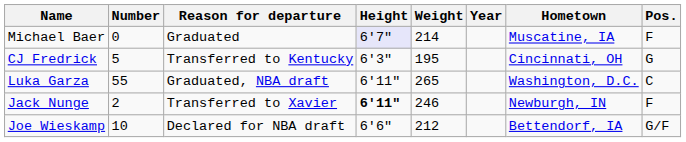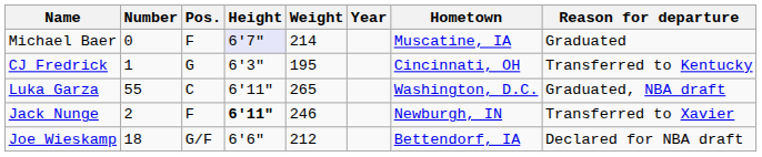 <table class="wikitable sortable" border="1">
 <tr>
 <th>Name</th>
 <th>Number</th>
-<th class="unsortable">Reason for departure</th>
+<th>Pos.</th>
 <th>Height</th>
 <th>Weight</th>
 <th>Year</th>
 <th>Hometown</th>
-<th>Pos.</th>
+<th class="unsortable">Reason for departure</th>
 </tr>
 <tr>
 <td>Michael Baer</td>
 <td>0</td>
-<td>Graduated</td>
+<td>F</td>
 <td style="background: lavender;">6'7"</td>
 <td>214</td>
 <td></td>
 <td><a href='#'>Muscatine, IA</a></td>
-<td>F</td>
+<td>Graduated</td>
 </tr>
 <tr>
 <td><a href='#'>CJ Fredrick</a></td>
-<td>5</td>
-<td>Transferred to <a href='#'>Kentucky</a></td>
+<td>1</td>
+<td>G</td>
 <td>6'3"</td>
 <td>195</td>
 <td></td>
 <td><a href='#'>Cincinnati, OH</a></td>
-<td>G</td>
+<td>Transferred to <a href='#'>Kentucky</a></td>
 </tr>
 <tr>
 <td><a href='#'>Luka Garza</a></td>
 <td>55</td>
-<td>Graduated, <a href='#'>NBA draft</a></td>
+<td>C</td>
 <td>6'11"</td>
 <td>265</td>
 <td></td>
 <td><a href='#'>Washington, D.C.</a></td>
-<td>C</td>
+<td>Graduated, <a href='#'>NBA draft</a></td>
 </tr>
 <tr>
 <td><a href='#'>Jack Nunge</a></td>
 <td>2</td>
-<td>Transferred to <a href='#'>Xavier</a></td>
+<td>F</td>
 <td><strong>6'11"</strong></td>
 <td>246</td>
 <td></td>
 <td><a href='#'>Newburgh, IN</a></td>
-<td>F</td>
+<td>Transferred to <a href='#'>Xavier</a></td>
 </tr>
 <tr>
 <td><a href='#'>Joe Wieskamp</a></td>
-<td>10</td>
-<td>Declared for NBA draft</td>
+<td>18</td>
+<td>G/F</td>
 <td>6'6"</td>
 <td>212</td>
 <td></td>
 <td><a href='#'>Bettendorf, IA</a></td>
-<td>G/F</td>
+<td>Declared for NBA draft</td>
 </tr>
 </table>
